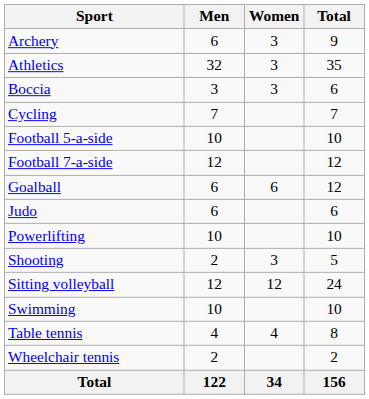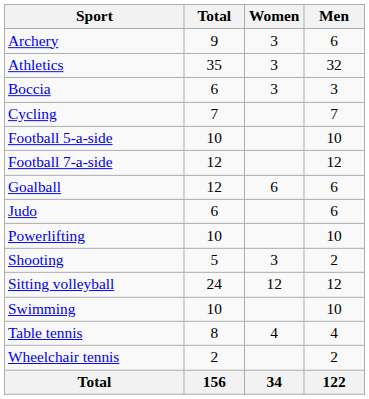 <table class="wikitable sortable" style="text-align:center;">
 <tr>
 <th width=180>Sport</th>
+<th width=55>Total</th>
+<th width=55>Women</th>
 <th width=55>Men</th>
-<th width=55>Women</th>
-<th width=55>Total</th>
 </tr>
 <tr>
 <td align=left><a href='#'>Archery</a></td>
+<td>9</td>
+<td>3</td>
 <td>6</td>
-<td>3</td>
-<td>9</td>
 </tr>
 <tr>
 <td align=left><a href='#'>Athletics</a></td>
+<td>35</td>
+<td>3</td>
 <td>32</td>
-<td>3</td>
-<td>35</td>
 </tr>
 <tr>
 <td align=left><a href='#'>Boccia</a></td>
+<td>6</td>
 <td>3</td>
 <td>3</td>
-<td>6</td>
 </tr>
 <tr>
 <td align=left><a href='#'>Cycling</a></td>
 <td>7</td>
 <td></td>
 <td>7</td>
 </tr>
 <tr>
 <td align=left><a href='#'>Football 5-a-side</a></td>
 <td>10</td>
 <td></td>
 <td>10</td>
 </tr>
 <tr>
 <td align=left><a href='#'>Football 7-a-side</a></td>
 <td>12</td>
 <td></td>
 <td>12</td>
 </tr>
 <tr>
 <td align=left><a href='#'>Goalball</a></td>
+<td>12</td>
 <td>6</td>
 <td>6</td>
-<td>12</td>
 </tr>
 <tr>
 <td align=left><a href='#'>Judo</a></td>
 <td>6</td>
 <td></td>
 <td>6</td>
 </tr>
 <tr>
 <td align=left><a href='#'>Powerlifting</a></td>
 <td>10</td>
 <td></td>
 <td>10</td>
 </tr>
 <tr>
 <td align=left><a href='#'>Shooting</a></td>
+<td>5</td>
+<td>3</td>
 <td>2</td>
-<td>3</td>
-<td>5</td>
 </tr>
 <tr>
 <td align=left><a href='#'>Sitting volleyball</a></td>
+<td>24</td>
 <td>12</td>
 <td>12</td>
-<td>24</td>
 </tr>
 <tr>
 <td align=left><a href='#'>Swimming</a></td>
 <td>10</td>
 <td></td>
 <td>10</td>
 </tr>
 <tr>
 <td align=left><a href='#'>Table tennis</a></td>
+<td>8</td>
 <td>4</td>
 <td>4</td>
-<td>8</td>
 </tr>
 <tr>
 <td align=left><a href='#'>Wheelchair tennis</a></td>
 <td>2</td>
 <td></td>
 <td>2</td>
 </tr>
 <tr class="sortbottom">
 <th>Total</th>
+<th>156</th>
+<th>34</th>
 <th>122</th>
-<th>34</th>
-<th>156</th>
 </tr>
 </table>
